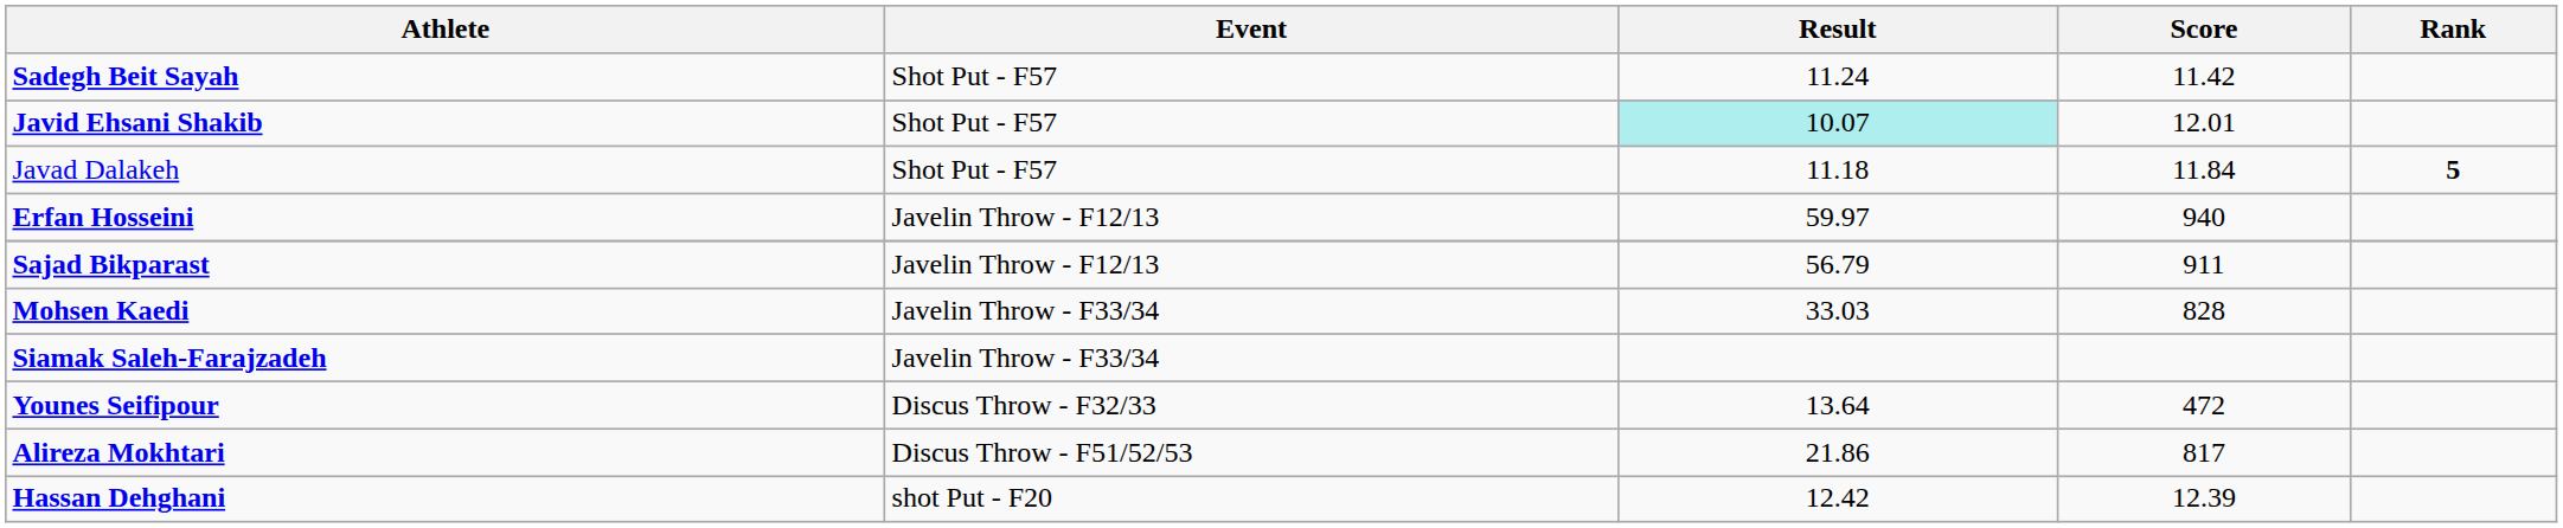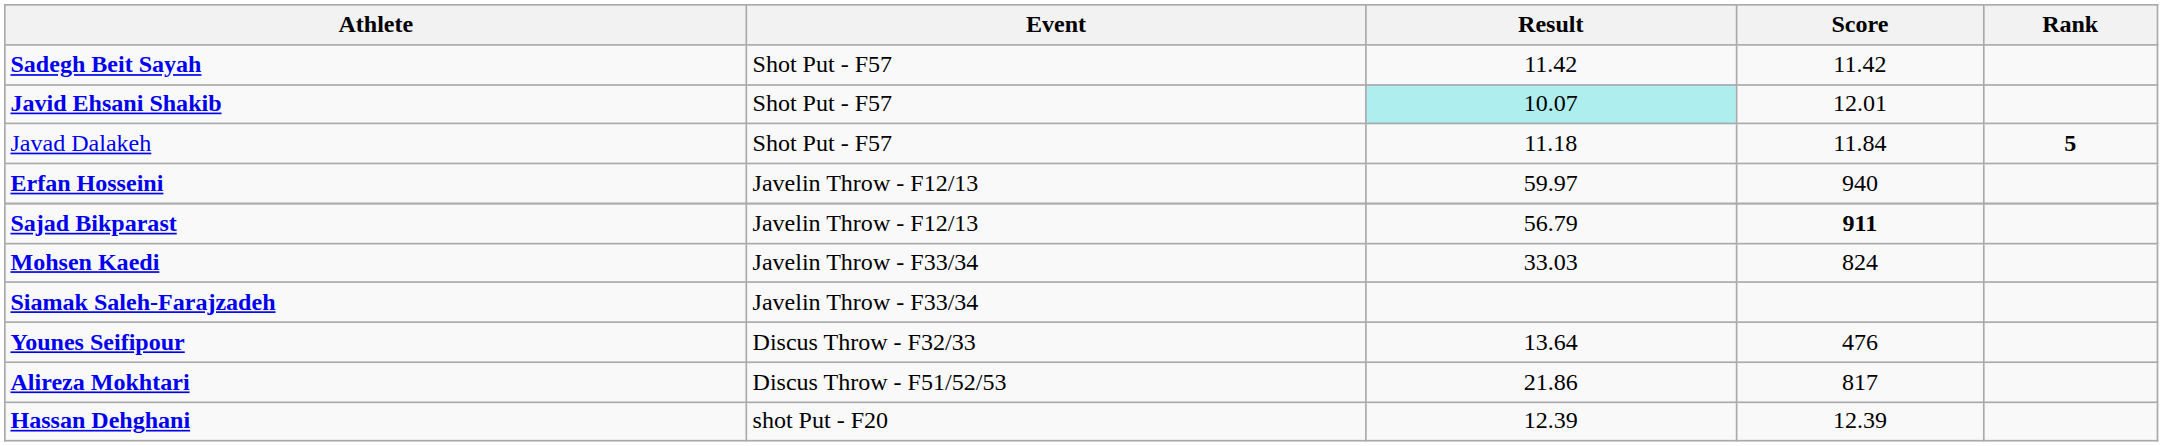 <table class="wikitable" width="65%" style="text-align:center; font-size:90%">
 <tr>
 <th width="30%">Athlete</th>
 <th width="25%">Event</th>
 <th width="15%">Result</th>
 <th width="10%">Score</th>
 <th width="7%">Rank</th>
 </tr>
 <tr>
 <td align="left"><strong><a href='#'>Sadegh Beit Sayah</a></strong></td>
 <td align="left">Shot Put - F57</td>
-<td>11.24</td>
+<td>11.42</td>
 <td>11.42</td>
 <td></td>
 </tr>
 <tr>
 <td align="left"><strong><a href='#'>Javid Ehsani Shakib</a></strong></td>
 <td align="left">Shot Put - F57</td>
 <td style="background: paleturquoise;">10.07</td>
 <td>12.01</td>
 <td></td>
 </tr>
 <tr>
 <td align="left"><a href='#'>Javad Dalakeh</a></td>
 <td align="left">Shot Put - F57</td>
 <td>11.18</td>
 <td>11.84</td>
 <td><strong>5</strong></td>
 </tr>
 <tr>
 <td align="left"><strong><a href='#'>Erfan Hosseini</a></strong></td>
 <td align="left">Javelin Throw - F12/13</td>
 <td>59.97</td>
 <td>940</td>
 <td></td>
 </tr>
 <tr>
 </tr>
 <tr>
 <td align="left"><strong><a href='#'>Sajad Bikparast</a></strong></td>
 <td align="left">Javelin Throw - F12/13</td>
 <td>56.79</td>
-<td>911</td>
+<td><strong>911</strong></td>
 <td></td>
 </tr>
 <tr>
 <td align="left"><strong><a href='#'>Mohsen Kaedi</a></strong></td>
 <td align="left">Javelin Throw - F33/34</td>
 <td>33.03</td>
-<td>828</td>
+<td>824</td>
 <td></td>
 </tr>
 <tr>
 <td align="left"><strong><a href='#'>Siamak Saleh-Farajzadeh</a></strong></td>
 <td align="left">Javelin Throw - F33/34</td>
 <td></td>
 <td></td>
 <td></td>
 </tr>
 <tr>
 <td align="left"><strong><a href='#'>Younes Seifipour</a></strong></td>
 <td align="left">Discus Throw - F32/33</td>
 <td>13.64</td>
-<td>472</td>
+<td>476</td>
 <td></td>
 </tr>
 <tr>
 <td align="left"><strong><a href='#'>Alireza Mokhtari</a></strong></td>
 <td align="left">Discus Throw - F51/52/53</td>
 <td>21.86</td>
 <td>817</td>
 <td></td>
 </tr>
 <tr>
 <td align="left"><strong><a href='#'>Hassan Dehghani</a></strong></td>
 <td align="left">shot Put - F20</td>
-<td>12.42</td>
+<td>12.39</td>
 <td>12.39</td>
 <td></td>
 </tr>
 </table>
